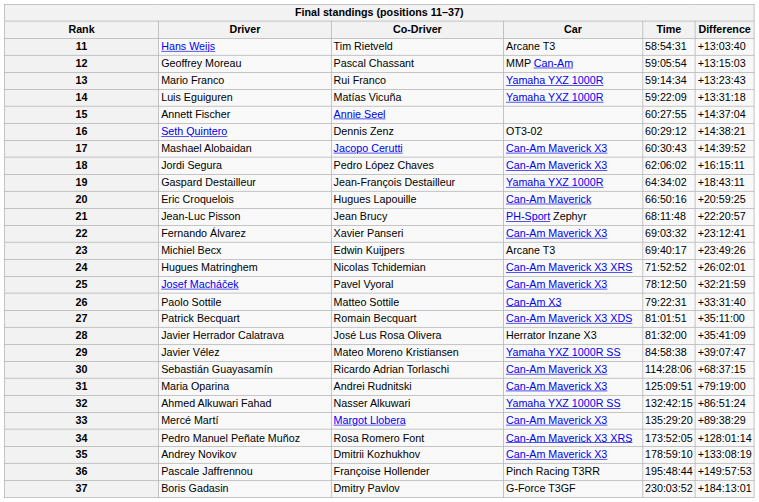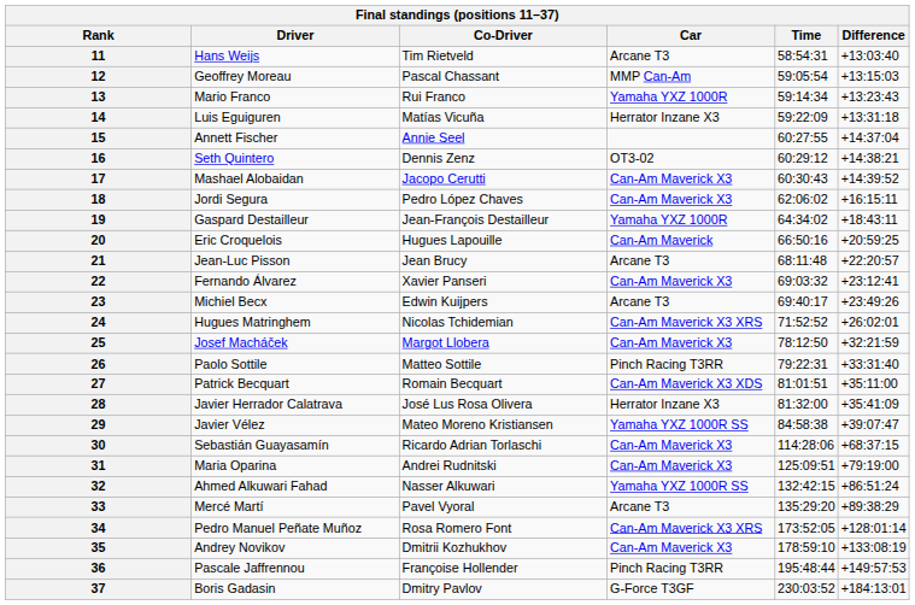 <table class="collapsible collapsed wikitable" style="width:70em;margin-top:-1px;">
 <tr>
 <th colspan="6">Final standings (positions 11–37)</th>
 </tr>
 <tr>
 <th>Rank</th>
 <th style="width:250px;">Driver</th>
 <th style="width:250px;">Co-Driver</th>
 <th style="width:200px;">Car</th>
 <th style="width:70px;">Time</th>
 <th style="width:70px;">Difference</th>
 </tr>
 <tr>
 <th>11</th>
 <td> <a href='#'>Hans Weijs</a></td>
 <td> Tim Rietveld</td>
 <td>Arcane T3</td>
 <td>58:54:31</td>
 <td>+13:03:40</td>
 </tr>
 <tr>
 <th>12</th>
 <td> Geoffrey Moreau</td>
 <td> Pascal Chassant</td>
 <td>MMP <a href='#'>Can-Am</a></td>
 <td>59:05:54</td>
 <td>+13:15:03</td>
 </tr>
 <tr>
 <th>13</th>
 <td> Mario Franco</td>
 <td> Rui Franco</td>
 <td><a href='#'>Yamaha YXZ 1000R</a></td>
 <td>59:14:34</td>
 <td>+13:23:43</td>
 </tr>
 <tr>
 <th>14</th>
 <td> Luis Eguiguren</td>
 <td> Matías Vicuña</td>
-<td><a href='#'>Yamaha YXZ 1000R</a></td>
+<td>Herrator Inzane X3</td>
 <td>59:22:09</td>
 <td>+13:31:18</td>
 </tr>
 <tr>
 <th>15</th>
 <td> Annett Fischer</td>
 <td> <a href='#'>Annie Seel</a></td>
 <td></td>
 <td>60:27:55</td>
 <td>+14:37:04</td>
 </tr>
 <tr>
 <th>16</th>
 <td> <a href='#'>Seth Quintero</a></td>
 <td> Dennis Zenz</td>
 <td>OT3-02</td>
 <td>60:29:12</td>
 <td>+14:38:21</td>
 </tr>
 <tr>
 <th>17</th>
 <td> Mashael Alobaidan</td>
 <td> <a href='#'>Jacopo Cerutti</a></td>
 <td><a href='#'>Can-Am Maverick X3</a></td>
 <td>60:30:43</td>
 <td>+14:39:52</td>
 </tr>
 <tr>
 <th>18</th>
 <td> Jordi Segura</td>
 <td> Pedro López Chaves</td>
 <td><a href='#'>Can-Am Maverick X3</a></td>
 <td>62:06:02</td>
 <td>+16:15:11</td>
 </tr>
 <tr>
 <th>19</th>
 <td> Gaspard Destailleur</td>
 <td> Jean-François Destailleur</td>
 <td><a href='#'>Yamaha YXZ 1000R</a></td>
 <td>64:34:02</td>
 <td>+18:43:11</td>
 </tr>
 <tr>
 <th>20</th>
 <td> Eric Croquelois</td>
 <td> Hugues Lapouille</td>
 <td><a href='#'>Can-Am Maverick</a></td>
 <td>66:50:16</td>
 <td>+20:59:25</td>
 </tr>
 <tr>
 <th>21</th>
 <td> Jean-Luc Pisson</td>
 <td> Jean Brucy</td>
-<td><a href='#'>PH-Sport</a> Zephyr</td>
+<td>Arcane T3</td>
 <td>68:11:48</td>
 <td>+22:20:57</td>
 </tr>
 <tr>
 <th>22</th>
 <td> Fernando Álvarez</td>
 <td> Xavier Panseri</td>
 <td><a href='#'>Can-Am Maverick X3</a></td>
 <td>69:03:32</td>
 <td>+23:12:41</td>
 </tr>
 <tr>
 <th>23</th>
 <td> Michiel Becx</td>
 <td> Edwin Kuijpers</td>
 <td>Arcane T3</td>
 <td>69:40:17</td>
 <td>+23:49:26</td>
 </tr>
 <tr>
 <th>24</th>
 <td> Hugues Matringhem</td>
 <td> Nicolas Tchidemian</td>
 <td><a href='#'>Can-Am Maverick X3 XRS</a></td>
 <td>71:52:52</td>
 <td>+26:02:01</td>
 </tr>
 <tr>
 <th>25</th>
 <td> <a href='#'>Josef Macháček</a></td>
-<td> Pavel Vyoral</td>
+<td> <a href='#'>Margot Llobera</a></td>
 <td><a href='#'>Can-Am Maverick X3</a></td>
 <td>78:12:50</td>
 <td>+32:21:59</td>
 </tr>
 <tr>
 <th>26</th>
 <td> Paolo Sottile</td>
 <td> Matteo Sottile</td>
-<td><a href='#'>Can-Am X3</a></td>
+<td>Pinch Racing T3RR</td>
 <td>79:22:31</td>
 <td>+33:31:40</td>
 </tr>
 <tr>
 <th>27</th>
 <td> Patrick Becquart</td>
 <td> Romain Becquart</td>
 <td><a href='#'>Can-Am Maverick X3 XDS</a></td>
 <td>81:01:51</td>
 <td>+35:11:00</td>
 </tr>
 <tr>
 <th>28</th>
 <td> Javier Herrador Calatrava</td>
 <td> José Lus Rosa Olivera</td>
 <td>Herrator Inzane X3</td>
 <td>81:32:00</td>
 <td>+35:41:09</td>
 </tr>
 <tr>
 <th>29</th>
 <td> Javier Vélez</td>
 <td> Mateo Moreno Kristiansen</td>
 <td><a href='#'>Yamaha YXZ 1000R SS</a></td>
 <td>84:58:38</td>
 <td>+39:07:47</td>
 </tr>
 <tr>
 <th>30</th>
 <td> Sebastián Guayasamín</td>
 <td> Ricardo Adrian Torlaschi</td>
 <td><a href='#'>Can-Am Maverick X3</a></td>
 <td>114:28:06</td>
 <td>+68:37:15</td>
 </tr>
 <tr>
 <th>31</th>
 <td> Maria Oparina</td>
 <td> Andrei Rudnitski</td>
 <td><a href='#'>Can-Am Maverick X3</a></td>
 <td>125:09:51</td>
 <td>+79:19:00</td>
 </tr>
 <tr>
 <th>32</th>
 <td> Ahmed Alkuwari Fahad</td>
 <td> Nasser Alkuwari</td>
 <td><a href='#'>Yamaha YXZ 1000R SS</a></td>
 <td>132:42:15</td>
 <td>+86:51:24</td>
 </tr>
 <tr>
 <th>33</th>
 <td> Mercé Martí</td>
-<td> <a href='#'>Margot Llobera</a></td>
-<td><a href='#'>Can-Am Maverick X3</a></td>
+<td> Pavel Vyoral</td>
+<td>Arcane T3</td>
 <td>135:29:20</td>
 <td>+89:38:29</td>
 </tr>
 <tr>
 <th>34</th>
 <td> Pedro Manuel Peñate Muñoz</td>
 <td> Rosa Romero Font</td>
 <td><a href='#'>Can-Am Maverick X3 XRS</a></td>
 <td>173:52:05</td>
 <td>+128:01:14</td>
 </tr>
 <tr>
 <th>35</th>
 <td> Andrey Novikov</td>
 <td> Dmitrii Kozhukhov</td>
 <td><a href='#'>Can-Am Maverick X3</a></td>
 <td>178:59:10</td>
 <td>+133:08:19</td>
 </tr>
 <tr>
 <th>36</th>
 <td> Pascale Jaffrennou</td>
 <td> Françoise Hollender</td>
 <td>Pinch Racing T3RR</td>
 <td>195:48:44</td>
 <td>+149:57:53</td>
 </tr>
 <tr>
 <th>37</th>
 <td> Boris Gadasin</td>
 <td> Dmitry Pavlov</td>
 <td>G-Force T3GF</td>
 <td>230:03:52</td>
 <td>+184:13:01</td>
 </tr>
 </table>
